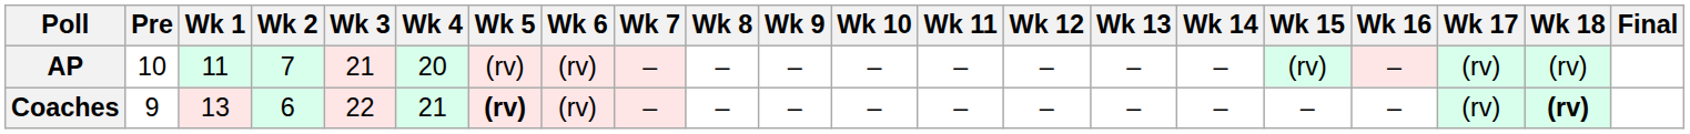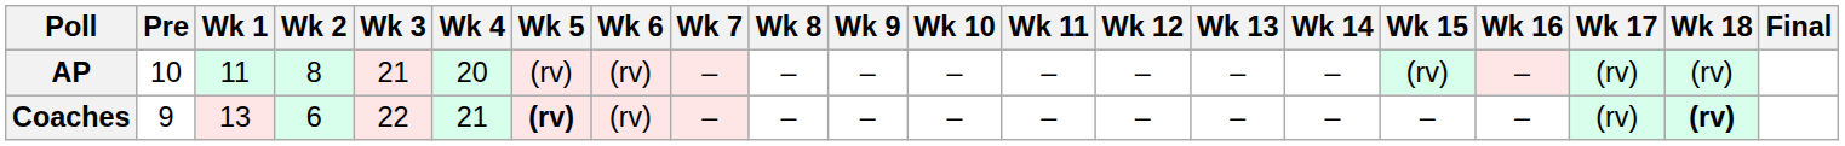 <table class="wikitable" style="white-space:nowrap;">
 <tr>
 <th>Poll</th>
 <th>Pre</th>
 <th>Wk 1</th>
 <th>Wk 2</th>
 <th>Wk 3</th>
 <th>Wk 4</th>
 <th>Wk 5</th>
 <th>Wk 6</th>
 <th>Wk 7</th>
 <th>Wk 8</th>
 <th>Wk 9</th>
 <th>Wk 10</th>
 <th>Wk 11</th>
 <th>Wk 12</th>
 <th>Wk 13</th>
 <th>Wk 14</th>
 <th>Wk 15</th>
 <th>Wk 16</th>
 <th>Wk 17</th>
 <th>Wk 18</th>
 <th>Final</th>
 </tr>
 <tr style="text-align:center;">
 <th>AP</th>
 <td style="background:#FFF;">10</td>
 <td style="background:#D8FFEB;">11</td>
-<td style="background:#D8FFEB;">7</td>
+<td style="background:#D8FFEB;">8</td>
 <td style="background:#FFE6E6;">21</td>
 <td style="background:#D8FFEB;">20</td>
 <td style="background:#FFE6E6;">(rv)</td>
 <td style="background:#FFE6E6;">(rv)</td>
 <td style="background:#FFE6E6;">–</td>
 <td style="background:#FFF;">–</td>
 <td style="background:#FFF;">–</td>
 <td style="background:#FFF;">–</td>
 <td style="background:#FFF;">–</td>
 <td style="background:#FFF;">–</td>
 <td style="background:#FFF;">–</td>
 <td style="background:#FFF;">–</td>
 <td style="background:#D8FFEB;">(rv)</td>
 <td style="background:#FFE6E6;">–</td>
 <td style="background:#D8FFEB;">(rv)</td>
 <td style="background:#D8FFEB;">(rv)</td>
 <td style="background:#FFF;"></td>
 </tr>
 <tr style="text-align:center;">
 <th>Coaches</th>
 <td style="background:#FFF;">9</td>
 <td style="background:#FFE6E6;">13</td>
 <td style="background:#D8FFEB;">6</td>
 <td style="background:#FFE6E6;">22</td>
 <td style="background:#D8FFEB;">21</td>
 <td style="background:#FFE6E6;"><strong>(rv)</strong></td>
 <td style="background:#FFE6E6;">(rv)</td>
 <td style="background:#FFE6E6;">–</td>
 <td style="background:#FFF;">–</td>
 <td style="background:#FFF;">–</td>
 <td style="background:#FFF;">–</td>
 <td style="background:#FFF;">–</td>
 <td style="background:#FFF;">–</td>
 <td style="background:#FFF;">–</td>
 <td style="background:#FFF;">–</td>
 <td style="background:#FFF;">–</td>
 <td style="background:#FFF;">–</td>
 <td style="background:#D8FFEB;">(rv)</td>
 <td style="background:#D8FFEB;"><strong>(rv)</strong></td>
 <td style="background:#FFF;"></td>
 </tr>
 </table>
